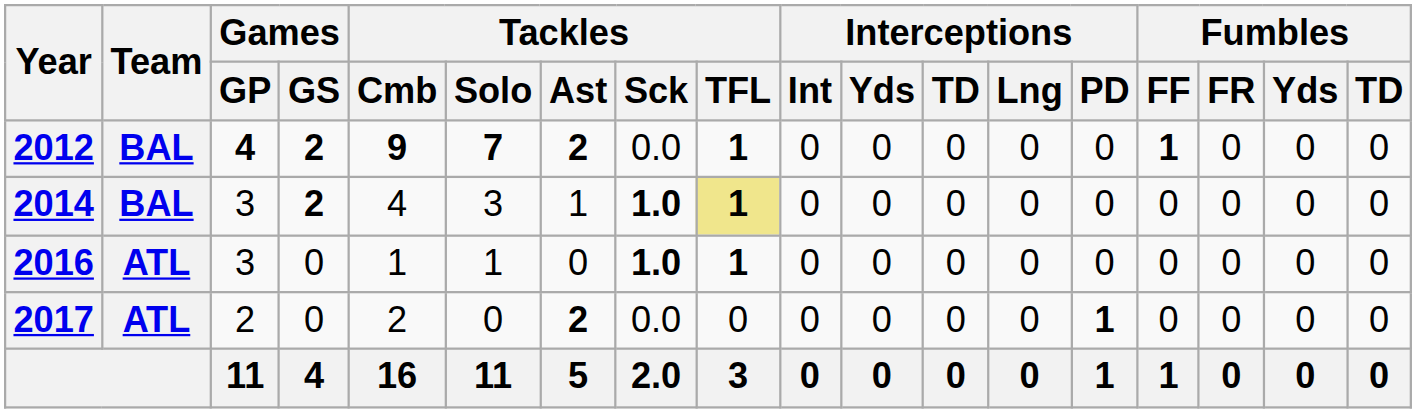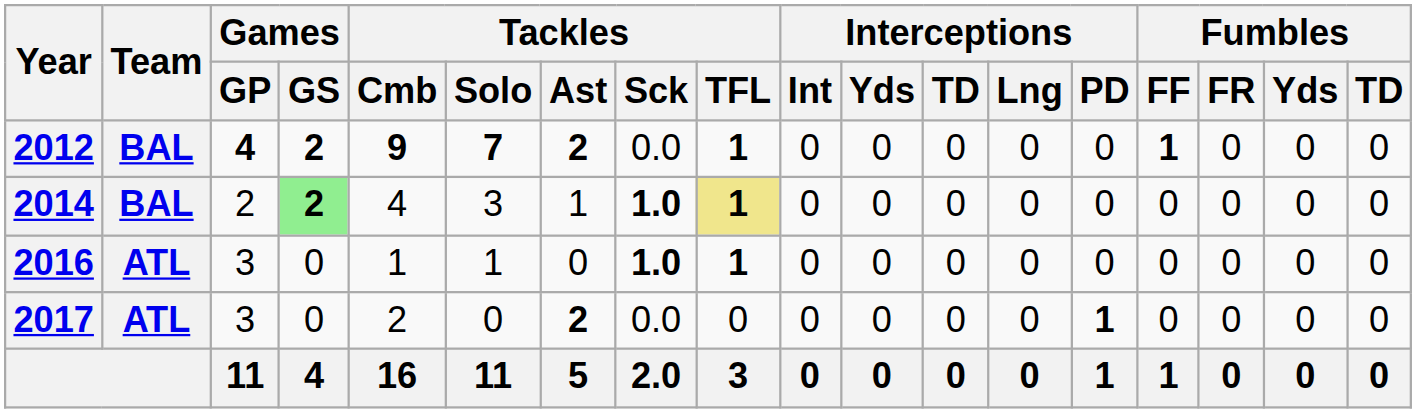 <table class="wikitable" style="text-align:center">
 <tr>
 <th rowspan="2">Year</th>
 <th rowspan="2">Team</th>
 <th colspan="2">Games</th>
 <th colspan="5">Tackles</th>
 <th colspan="5">Interceptions</th>
 <th colspan="4">Fumbles</th>
 </tr>
 <tr>
 <th>GP</th>
 <th>GS</th>
 <th>Cmb</th>
 <th>Solo</th>
 <th>Ast</th>
 <th>Sck</th>
 <th>TFL</th>
 <th>Int</th>
 <th>Yds</th>
 <th>TD</th>
 <th>Lng</th>
 <th>PD</th>
 <th>FF</th>
 <th>FR</th>
 <th>Yds</th>
 <th>TD</th>
 </tr>
 <tr>
 <th><a href='#'>2012</a></th>
 <th><a href='#'>BAL</a></th>
 <td><strong>4</strong></td>
 <td><strong>2</strong></td>
 <td><strong>9</strong></td>
 <td><strong>7</strong></td>
 <td><strong>2</strong></td>
 <td>0.0</td>
 <td><strong>1</strong></td>
 <td>0</td>
 <td>0</td>
 <td>0</td>
 <td>0</td>
 <td>0</td>
 <td><strong>1</strong></td>
 <td>0</td>
 <td>0</td>
 <td>0</td>
 </tr>
 <tr>
 <th><a href='#'>2014</a></th>
 <th><a href='#'>BAL</a></th>
-<td>3</td>
-<td><strong>2</strong></td>
+<td>2</td>
+<td style="background: lightgreen;"><strong>2</strong></td>
 <td>4</td>
 <td>3</td>
 <td>1</td>
 <td><strong>1.0</strong></td>
 <td style="background: khaki;"><strong>1</strong></td>
 <td>0</td>
 <td>0</td>
 <td>0</td>
 <td>0</td>
 <td>0</td>
 <td>0</td>
 <td>0</td>
 <td>0</td>
 <td>0</td>
 </tr>
 <tr>
 <th><a href='#'>2016</a></th>
 <th><a href='#'>ATL</a></th>
 <td>3</td>
 <td>0</td>
 <td>1</td>
 <td>1</td>
 <td>0</td>
 <td><strong>1.0</strong></td>
 <td><strong>1</strong></td>
 <td>0</td>
 <td>0</td>
 <td>0</td>
 <td>0</td>
 <td>0</td>
 <td>0</td>
 <td>0</td>
 <td>0</td>
 <td>0</td>
 </tr>
 <tr>
 <th><a href='#'>2017</a></th>
 <th><a href='#'>ATL</a></th>
-<td>2</td>
+<td>3</td>
 <td>0</td>
 <td>2</td>
 <td>0</td>
 <td><strong>2</strong></td>
 <td>0.0</td>
 <td>0</td>
 <td>0</td>
 <td>0</td>
 <td>0</td>
 <td>0</td>
 <td><strong>1</strong></td>
 <td>0</td>
 <td>0</td>
 <td>0</td>
 <td>0</td>
 </tr>
 <tr>
 <th colspan="2"></th>
 <th>11</th>
 <th>4</th>
 <th>16</th>
 <th>11</th>
 <th>5</th>
 <th>2.0</th>
 <th>3</th>
 <th>0</th>
 <th>0</th>
 <th>0</th>
 <th>0</th>
 <th>1</th>
 <th>1</th>
 <th>0</th>
 <th>0</th>
 <th>0</th>
 </tr>
 </table>
